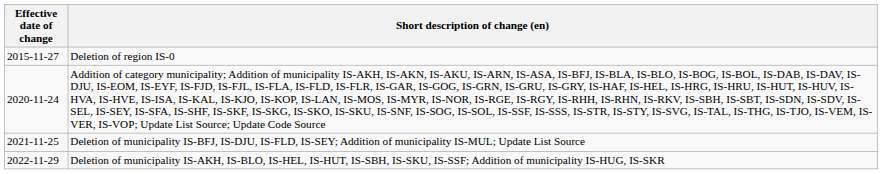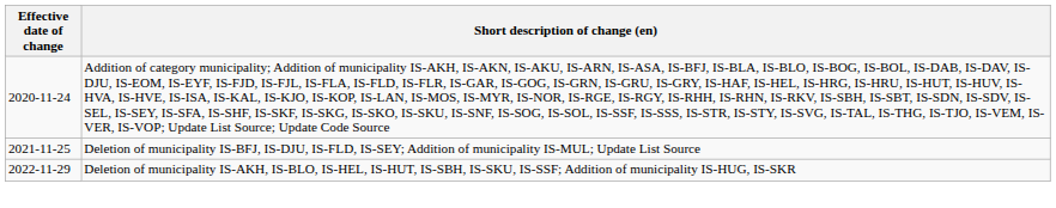 <table class="wikitable">
 <tr>
 <th>Effective date of change</th>
 <th>Short description of change (en)</th>
-</tr>
-<tr>
-<td>2015-11-27</td>
-<td>Deletion of region IS-0</td>
 </tr>
 <tr>
 <td>2020-11-24</td>
 <td>Addition of category municipality; Addition of municipality IS-AKH, IS-AKN, IS-AKU, IS-ARN, IS-ASA, IS-BFJ, IS-BLA, IS-BLO, IS-BOG, IS-BOL, IS-DAB, IS-DAV, IS-DJU, IS-EOM, IS-EYF, IS-FJD, IS-FJL, IS-FLA, IS-FLD, IS-FLR, IS-GAR, IS-GOG, IS-GRN, IS-GRU, IS-GRY, IS-HAF, IS-HEL, IS-HRG, IS-HRU, IS-HUT, IS-HUV, IS-HVA, IS-HVE, IS-ISA, IS-KAL, IS-KJO, IS-KOP, IS-LAN, IS-MOS, IS-MYR, IS-NOR, IS-RGE, IS-RGY, IS-RHH, IS-RHN, IS-RKV, IS-SBH, IS-SBT, IS-SDN, IS-SDV, IS-SEL, IS-SEY, IS-SFA, IS-SHF, IS-SKF, IS-SKG, IS-SKO, IS-SKU, IS-SNF, IS-SOG, IS-SOL, IS-SSF, IS-SSS, IS-STR, IS-STY, IS-SVG, IS-TAL, IS-THG, IS-TJO, IS-VEM, IS-VER, IS-VOP; Update List Source; Update Code Source</td>
 </tr>
 <tr>
 <td>2021-11-25</td>
 <td>Deletion of municipality IS-BFJ, IS-DJU, IS-FLD, IS-SEY; Addition of municipality IS-MUL; Update List Source</td>
 </tr>
 <tr>
 <td>2022-11-29</td>
 <td>Deletion of municipality IS-AKH, IS-BLO, IS-HEL, IS-HUT, IS-SBH, IS-SKU, IS-SSF; Addition of municipality IS-HUG, IS-SKR</td>
 </tr>
 </table>
